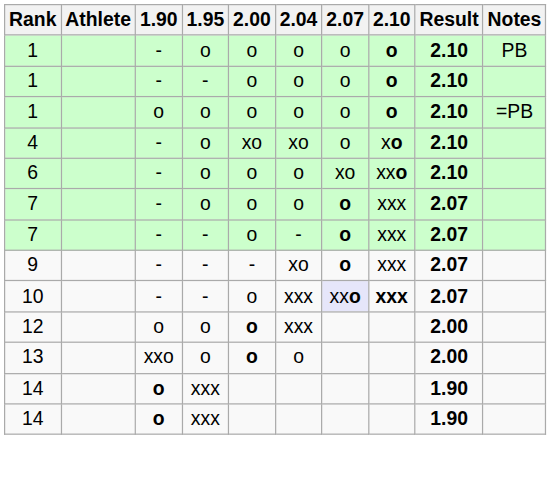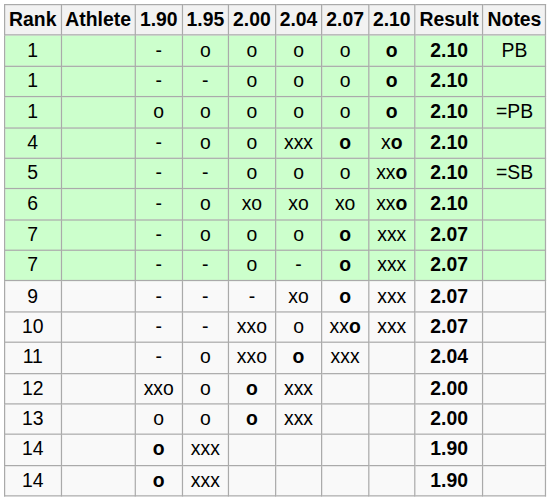 <table class="wikitable sortable" style="text-align:center">
 <tr>
 <th>Rank</th>
 <th>Athlete</th>
 <th>1.90</th>
 <th>1.95</th>
 <th>2.00</th>
 <th>2.04</th>
 <th>2.07</th>
 <th>2.10</th>
 <th>Result</th>
 <th>Notes</th>
 </tr>
 <tr bgcolor=ccffcc>
 <td>1</td>
 <td align=left></td>
 <td>-</td>
 <td>o</td>
 <td>o</td>
 <td>o</td>
 <td>o</td>
 <td><strong>o</strong></td>
 <td><strong>2.10</strong></td>
 <td>PB</td>
 </tr>
 <tr bgcolor=ccffcc>
 <td>1</td>
 <td align=left></td>
 <td>-</td>
 <td>-</td>
 <td>o</td>
 <td>o</td>
 <td>o</td>
 <td><strong>o</strong></td>
 <td><strong>2.10</strong></td>
 <td></td>
 </tr>
 <tr bgcolor=ccffcc>
 <td>1</td>
 <td align=left></td>
 <td>o</td>
 <td>o</td>
 <td>o</td>
 <td>o</td>
 <td>o</td>
 <td><strong>o</strong></td>
 <td><strong>2.10</strong></td>
 <td>=PB</td>
 </tr>
 <tr bgcolor=ccffcc>
 <td>4</td>
 <td align=left></td>
 <td>-</td>
 <td>o</td>
-<td>xo</td>
-<td>xo</td>
 <td>o</td>
+<td>xxx</td>
+<td><strong>o</strong></td>
 <td>x<strong>o</strong></td>
 <td><strong>2.10</strong></td>
 <td></td>
+</tr>
+<tr bgcolor=ccffcc>
+<td>5</td>
+<td align=left></td>
+<td>-</td>
+<td>-</td>
+<td>o</td>
+<td>o</td>
+<td>o</td>
+<td>xx<strong>o</strong></td>
+<td><strong>2.10</strong></td>
+<td>=SB</td>
 </tr>
 <tr bgcolor=ccffcc>
 <td>6</td>
 <td align=left></td>
 <td>-</td>
 <td>o</td>
-<td>o</td>
-<td>o</td>
+<td>xo</td>
+<td>xo</td>
 <td>xo</td>
 <td>xx<strong>o</strong></td>
 <td><strong>2.10</strong></td>
 <td></td>
 </tr>
 <tr bgcolor=ccffcc>
 <td>7</td>
 <td align=left></td>
 <td>-</td>
 <td>o</td>
 <td>o</td>
 <td>o</td>
 <td><strong>o</strong></td>
 <td>xxx</td>
 <td><strong>2.07</strong></td>
 <td></td>
 </tr>
 <tr bgcolor=ccffcc>
 <td>7</td>
 <td align=left></td>
 <td>-</td>
 <td>-</td>
 <td>o</td>
 <td>-</td>
 <td><strong>o</strong></td>
 <td>xxx</td>
 <td><strong>2.07</strong></td>
 <td></td>
 </tr>
 <tr>
 <td>9</td>
 <td align=left></td>
 <td>-</td>
 <td>-</td>
 <td>-</td>
 <td>xo</td>
 <td><strong>o</strong></td>
 <td>xxx</td>
 <td><strong>2.07</strong></td>
 <td></td>
 </tr>
 <tr>
 <td>10</td>
 <td align=left></td>
 <td>-</td>
 <td>-</td>
+<td>xxo</td>
 <td>o</td>
+<td>xx<strong>o</strong></td>
 <td>xxx</td>
-<td style="background: lavender;">xx<strong>o</strong></td>
-<td><strong>xxx</strong></td>
 <td><strong>2.07</strong></td>
+<td></td>
+</tr>
+<tr>
+<td>11</td>
+<td align=left></td>
+<td>-</td>
+<td>o</td>
+<td>xxo</td>
+<td><strong>o</strong></td>
+<td>xxx</td>
+<td></td>
+<td><strong>2.04</strong></td>
 <td></td>
 </tr>
 <tr>
 <td>12</td>
 <td align=left></td>
-<td>o</td>
+<td>xxo</td>
 <td>o</td>
 <td><strong>o</strong></td>
 <td>xxx</td>
 <td></td>
 <td></td>
 <td><strong>2.00</strong></td>
 <td></td>
 </tr>
 <tr>
 <td>13</td>
 <td align=left></td>
-<td>xxo</td>
+<td>o</td>
 <td>o</td>
 <td><strong>o</strong></td>
-<td>o</td>
+<td>xxx</td>
 <td></td>
 <td></td>
 <td><strong>2.00</strong></td>
 <td></td>
 </tr>
 <tr>
 <td>14</td>
 <td align=left></td>
 <td><strong>o</strong></td>
 <td>xxx</td>
 <td></td>
 <td></td>
 <td></td>
 <td></td>
 <td><strong>1.90</strong></td>
 <td></td>
 </tr>
 <tr>
 <td>14</td>
 <td align=left></td>
 <td><strong>o</strong></td>
 <td>xxx</td>
 <td></td>
 <td></td>
 <td></td>
 <td></td>
 <td><strong>1.90</strong></td>
 <td></td>
 </tr>
 </table>
